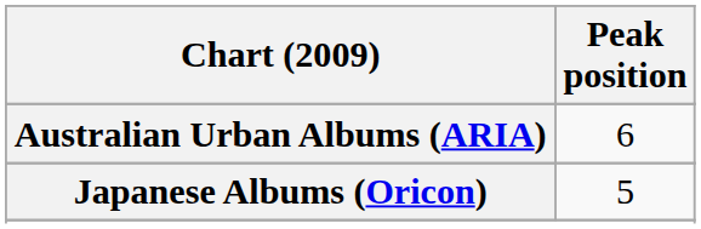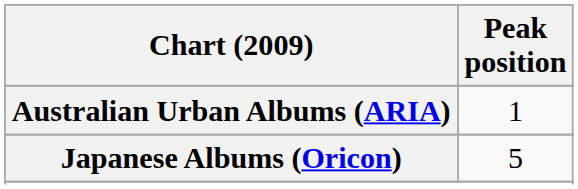 <table class="wikitable sortable plainrowheaders" style="text-align:center">
 <tr>
 <th scope="col">Chart (2009)</th>
 <th scope="col">Peak<br> position</th>
 </tr>
 <tr>
 </tr>
 <tr>
 <th scope="row">Australian Urban Albums (<a href='#'>ARIA</a>)</th>
-<td>6</td>
+<td>1</td>
 </tr>
 <tr>
 </tr>
 <tr>
 </tr>
 <tr>
 </tr>
 <tr>
 </tr>
 <tr>
 </tr>
 <tr>
 </tr>
 <tr>
 </tr>
 <tr>
 </tr>
 <tr>
 </tr>
 <tr>
 <th scope="row">Japanese Albums (<a href='#'>Oricon</a>)</th>
 <td>5</td>
 </tr>
 <tr>
 </tr>
 <tr>
 </tr>
 <tr>
 </tr>
 <tr>
 </tr>
 <tr>
 </tr>
 <tr>
 </tr>
 <tr>
 </tr>
 <tr>
 </tr>
 </table>
